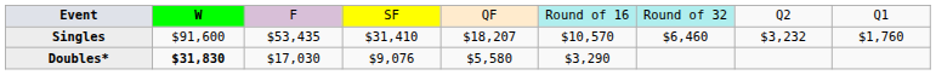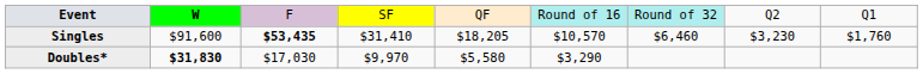 <table class=wikitable style=font-size:90%;text-align:center>
 <tr>
 <td style="width:130px; background:#dfe2e9;"><strong>Event</strong></td>
 <td style="width:80px; background:lime;"><strong>W</strong></td>
 <td style="width:85px; background:thistle;">F</td>
 <td style="width:85px; background:#ff0;">SF</td>
 <td style="width:85px; background:#ffebcd;">QF</td>
 <td style="width:85px; background:#afeeee;">Round of 16</td>
 <td style="width:85px; background:#afeeee;">Round of 32</td>
 <td width=85>Q2</td>
 <td width=85>Q1</td>
 </tr>
 <tr>
 <td style="background:#ededed;"><strong>Singles</strong></td>
 <td>$91,600</td>
-<td>$53,435</td>
+<td><strong>$53,435</strong></td>
 <td>$31,410</td>
-<td>$18,207</td>
+<td>$18,205</td>
 <td>$10,570</td>
 <td>$6,460</td>
-<td>$3,232</td>
+<td>$3,230</td>
 <td>$1,760</td>
 </tr>
 <tr>
 <td style="background:#ededed;"><strong>Doubles*</strong></td>
 <td><strong>$31,830</strong></td>
 <td>$17,030</td>
-<td>$9,076</td>
+<td>$9,970</td>
 <td>$5,580</td>
 <td>$3,290</td>
 <td></td>
 <td></td>
 <td></td>
 </tr>
 </table>
